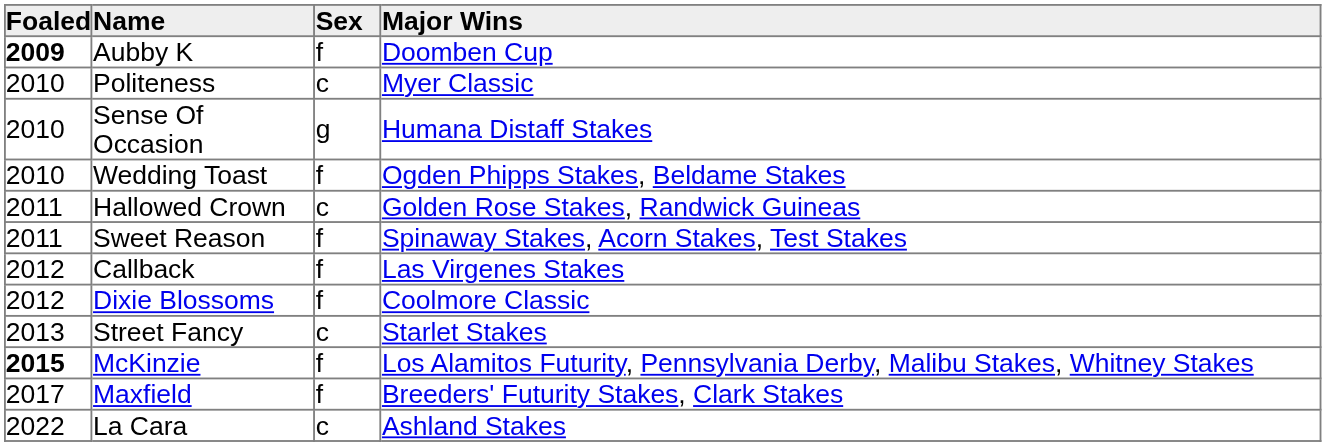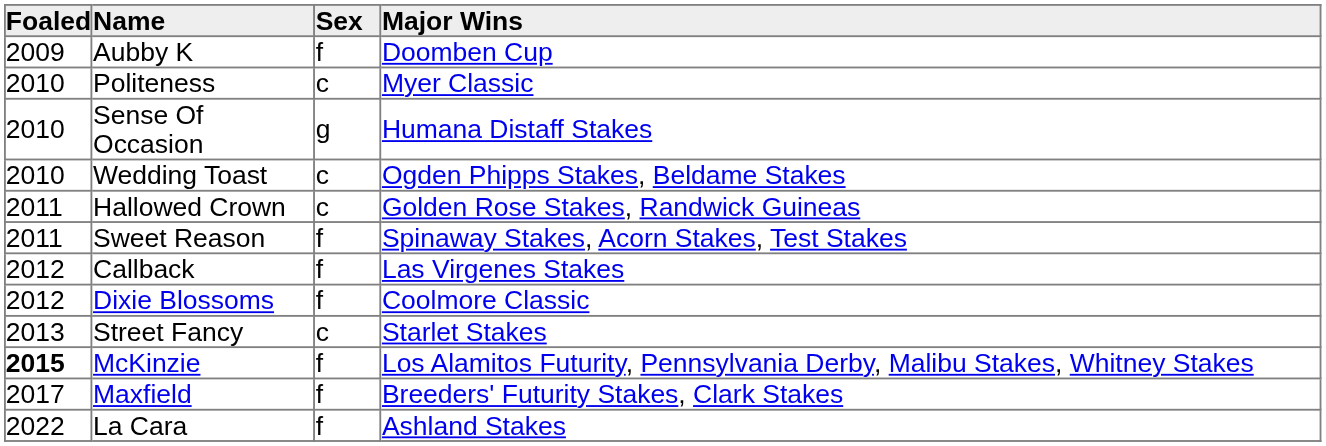 <table border="1" cellpadding="0" style="border-collapse: collapse; font-size:90%">
 <tr bgcolor="#eeeeee">
 <td width="35px"><strong>Foaled</strong></td>
 <td width="120px"><strong>Name</strong></td>
 <td width="35px"><strong>Sex</strong></td>
 <td width="510px"><strong>Major Wins</strong></td>
 </tr>
 <tr>
-<td><strong>2009</strong></td>
+<td>2009</td>
 <td>Aubby K</td>
 <td>f</td>
 <td><a href='#'>Doomben Cup</a></td>
 </tr>
 <tr>
 <td>2010</td>
 <td>Politeness</td>
 <td>c</td>
 <td><a href='#'>Myer Classic</a></td>
 </tr>
 <tr>
 <td>2010</td>
 <td>Sense Of Occasion</td>
 <td>g</td>
 <td><a href='#'>Humana Distaff Stakes</a></td>
 </tr>
 <tr>
 <td>2010</td>
 <td>Wedding Toast</td>
-<td>f</td>
+<td>c</td>
 <td><a href='#'>Ogden Phipps Stakes</a>, <a href='#'>Beldame Stakes</a></td>
 </tr>
 <tr>
 <td>2011</td>
 <td>Hallowed Crown</td>
 <td>c</td>
 <td><a href='#'>Golden Rose Stakes</a>, <a href='#'>Randwick Guineas</a></td>
 </tr>
 <tr>
 <td>2011</td>
 <td>Sweet Reason</td>
 <td>f</td>
 <td><a href='#'>Spinaway Stakes</a>, <a href='#'>Acorn Stakes</a>, <a href='#'>Test Stakes</a></td>
 </tr>
 <tr>
 <td>2012</td>
 <td>Callback</td>
 <td>f</td>
 <td><a href='#'>Las Virgenes Stakes</a></td>
 </tr>
 <tr>
 <td>2012</td>
 <td><a href='#'>Dixie Blossoms</a></td>
 <td>f</td>
 <td><a href='#'>Coolmore Classic</a></td>
 </tr>
 <tr>
 <td>2013</td>
 <td>Street Fancy</td>
 <td>c</td>
 <td><a href='#'>Starlet Stakes</a></td>
 </tr>
 <tr>
 <td><strong>2015</strong></td>
 <td><a href='#'>McKinzie</a></td>
 <td>f</td>
 <td><a href='#'>Los Alamitos Futurity</a>, <a href='#'>Pennsylvania Derby</a>, <a href='#'>Malibu Stakes</a>, <a href='#'>Whitney Stakes</a></td>
 </tr>
 <tr>
 <td>2017</td>
 <td><a href='#'>Maxfield</a></td>
 <td>f</td>
 <td><a href='#'>Breeders' Futurity Stakes</a>, <a href='#'>Clark Stakes</a></td>
 </tr>
 <tr>
 <td>2022</td>
 <td>La Cara</td>
-<td>c</td>
+<td>f</td>
 <td><a href='#'>Ashland Stakes</a></td>
 </tr>
 </table>
